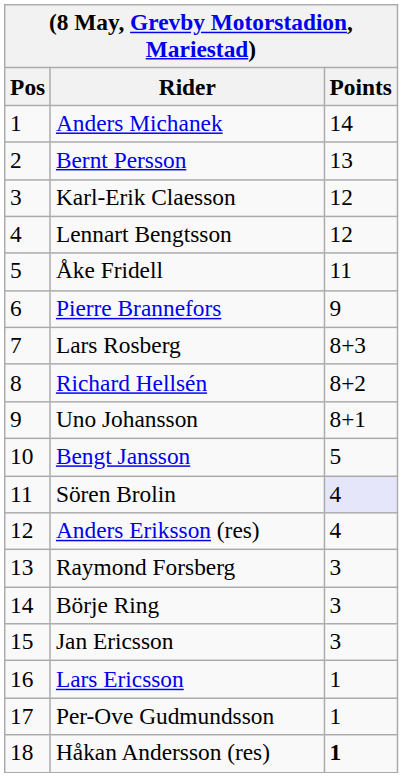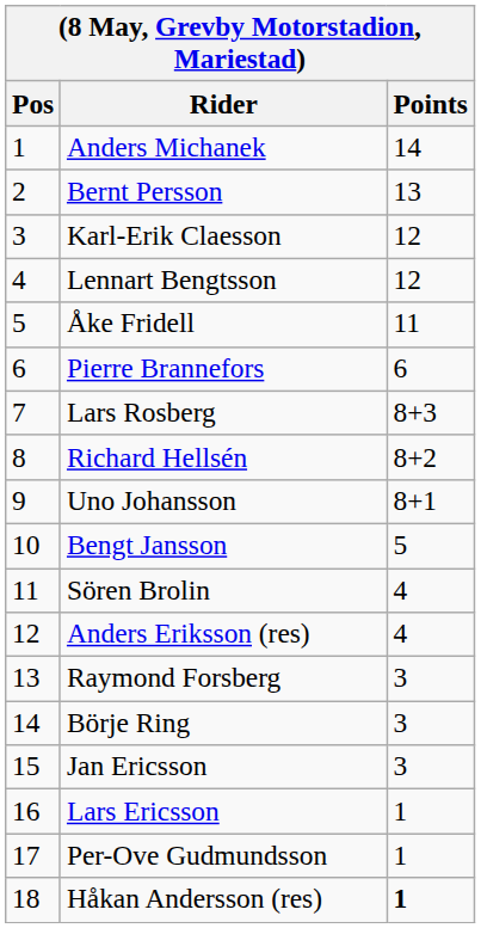 <table class="wikitable">
 <tr>
 <th colspan="6">(8 May, <a href='#'>Grevby Motorstadion</a>, <a href='#'>Mariestad</a>)</th>
 </tr>
 <tr>
 <th width=20>Pos</th>
 <th width=180>Rider</th>
 <th width=40>Points</th>
 </tr>
 <tr>
 <td>1</td>
 <td style="text-align:left;"><a href='#'>Anders Michanek</a></td>
 <td>14</td>
 </tr>
 <tr>
 <td>2</td>
 <td style="text-align:left;"><a href='#'>Bernt Persson</a></td>
 <td>13</td>
 </tr>
 <tr>
 <td>3</td>
 <td style="text-align:left;">Karl-Erik Claesson</td>
 <td>12</td>
 </tr>
 <tr>
 <td>4</td>
 <td style="text-align:left;">Lennart Bengtsson</td>
 <td>12</td>
 </tr>
 <tr>
 <td>5</td>
 <td style="text-align:left;">Åke Fridell</td>
 <td>11</td>
 </tr>
 <tr>
 <td>6</td>
 <td style="text-align:left;"><a href='#'>Pierre Brannefors</a></td>
-<td>9</td>
+<td>6</td>
 </tr>
 <tr>
 <td>7</td>
 <td style="text-align:left;">Lars Rosberg</td>
 <td>8+3</td>
 </tr>
 <tr>
 <td>8</td>
 <td style="text-align:left;"><a href='#'>Richard Hellsén</a></td>
 <td>8+2</td>
 </tr>
 <tr>
 <td>9</td>
 <td style="text-align:left;">Uno Johansson</td>
 <td>8+1</td>
 </tr>
 <tr>
 <td>10</td>
 <td style="text-align:left;"><a href='#'>Bengt Jansson</a></td>
 <td>5</td>
 </tr>
 <tr>
 <td>11</td>
 <td style="text-align:left;">Sören Brolin</td>
-<td style="background: lavender;">4</td>
+<td>4</td>
 </tr>
 <tr>
 <td>12</td>
 <td style="text-align:left;"><a href='#'>Anders Eriksson</a> (res)</td>
 <td>4</td>
 </tr>
 <tr>
 <td>13</td>
 <td style="text-align:left;">Raymond Forsberg</td>
 <td>3</td>
 </tr>
 <tr>
 <td>14</td>
 <td style="text-align:left;">Börje Ring</td>
 <td>3</td>
 </tr>
 <tr>
 <td>15</td>
 <td style="text-align:left;">Jan Ericsson</td>
 <td>3</td>
 </tr>
 <tr>
 <td>16</td>
 <td style="text-align:left;"><a href='#'>Lars Ericsson</a></td>
 <td>1</td>
 </tr>
 <tr>
 <td>17</td>
 <td style="text-align:left;">Per-Ove Gudmundsson</td>
 <td>1</td>
 </tr>
 <tr>
 <td>18</td>
 <td style="text-align:left;">Håkan Andersson (res)</td>
 <td><strong>1</strong></td>
 </tr>
 </table>
